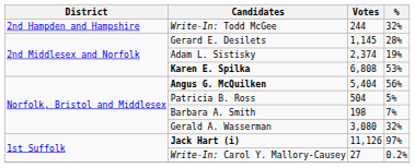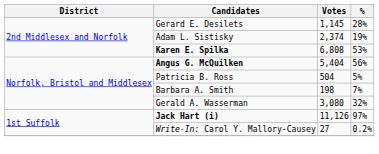 <table class=wikitable>
 <tr>
 <th>District</th>
 <th>Candidates</th>
 <th>Votes</th>
 <th>%</th>
-</tr>
-<tr>
-<td rowspan=1><a href='#'>2nd Hampden and Hampshire</a></td>
-<td><em>Write-In:</em> Todd McGee</td>
-<td>244</td>
-<td>32%</td>
 </tr>
 <tr>
 <td rowspan=3><a href='#'>2nd Middlesex and Norfolk</a></td>
 <td>Gerard E. Desilets</td>
 <td>1,145</td>
 <td>28%</td>
 </tr>
 <tr>
 <td>Adam L. Sistisky</td>
 <td>2,374</td>
 <td>19%</td>
 </tr>
 <tr>
 <td><strong>Karen E. Spilka</strong></td>
 <td>6,808</td>
 <td>53%</td>
 </tr>
 <tr>
 <td rowspan=4><a href='#'>Norfolk, Bristol and Middlesex</a></td>
 <td><strong>Angus G. McQuilken</strong></td>
 <td>5,404</td>
 <td>56%</td>
 </tr>
 <tr>
 <td>Patricia B. Ross</td>
 <td>504</td>
 <td>5%</td>
 </tr>
 <tr>
 <td>Barbara A. Smith</td>
 <td>198</td>
 <td>7%</td>
 </tr>
 <tr>
 <td>Gerald A. Wasserman</td>
 <td>3,080</td>
 <td>32%</td>
 </tr>
 <tr>
 <td rowspan=2><a href='#'>1st Suffolk</a></td>
 <td><strong>Jack Hart (i)</strong></td>
 <td>11,126</td>
 <td>97%</td>
 </tr>
 <tr>
 <td><em>Write-In:</em> Carol Y. Mallory-Causey</td>
 <td>27</td>
 <td>0.2%</td>
 </tr>
 <tr>
 </tr>
 </table>
